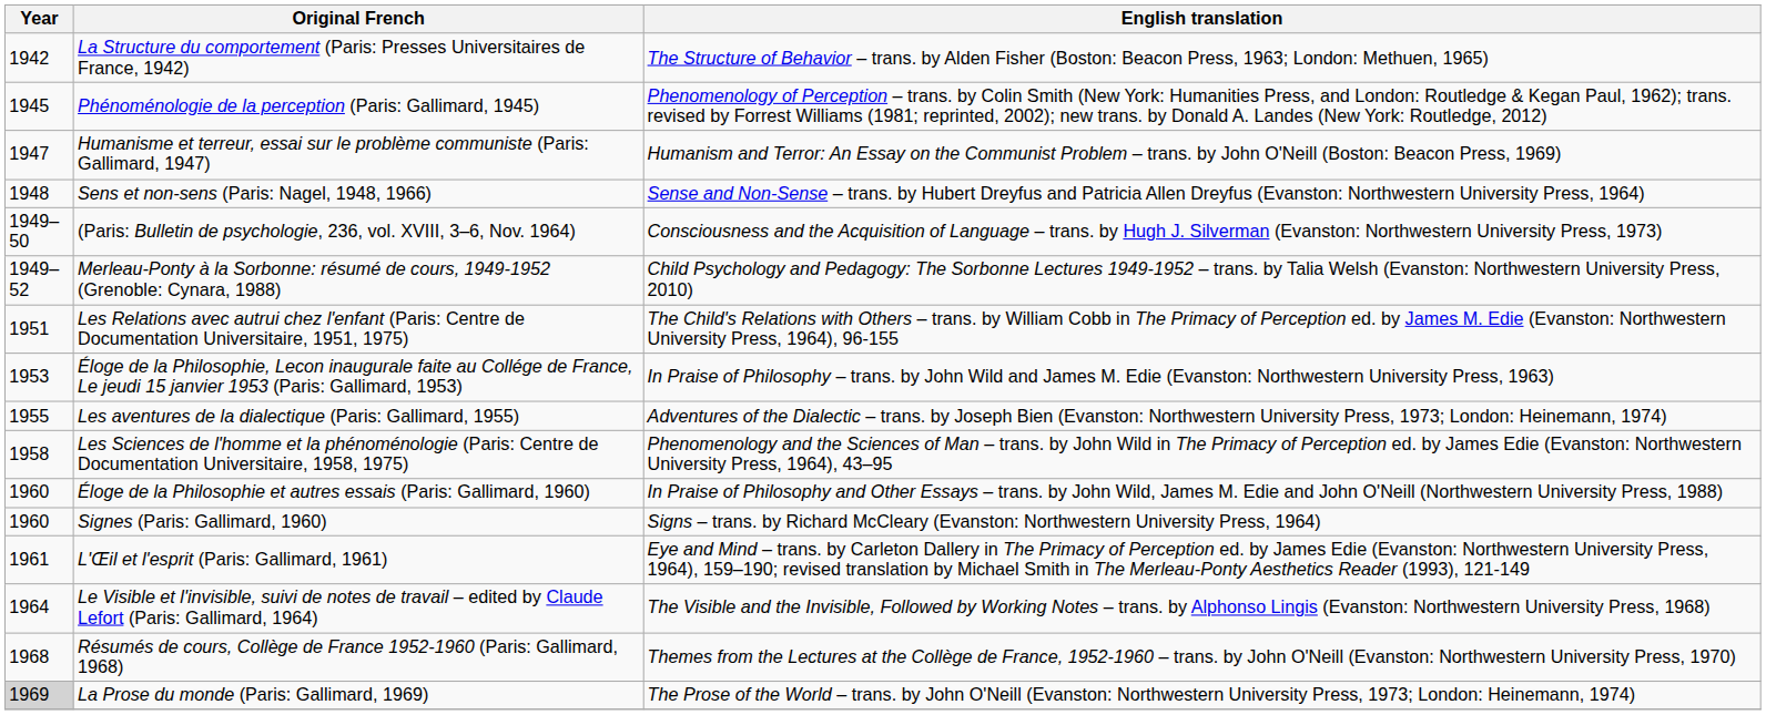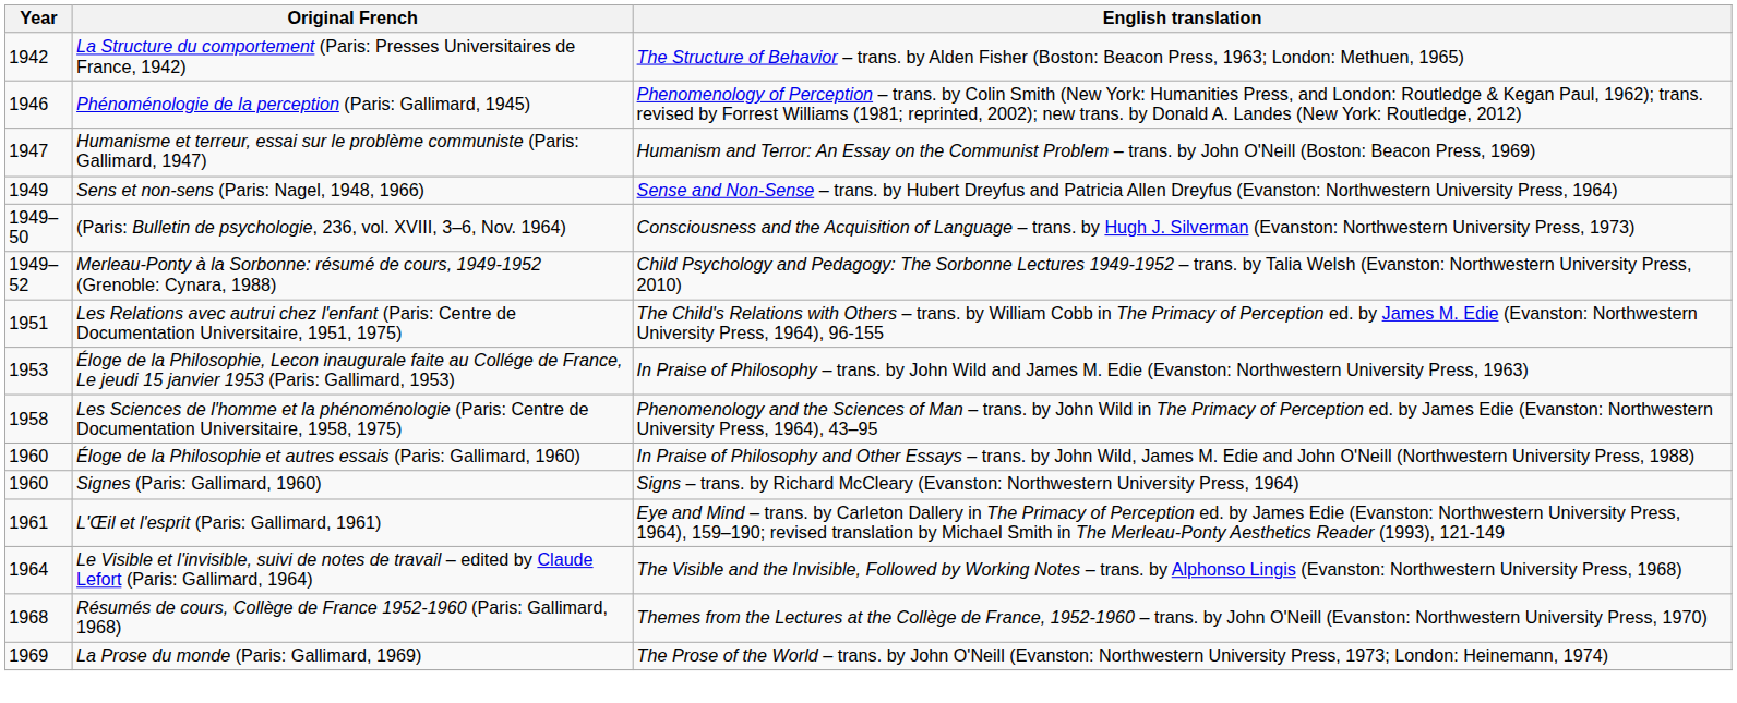 <table class="wikitable">
 <tr>
 <th>Year</th>
 <th>Original French</th>
 <th>English translation</th>
 </tr>
 <tr>
 <td>1942</td>
 <td><em><a href='#'>La Structure du comportement</a></em> (Paris: Presses Universitaires de France, 1942)</td>
 <td><em><a href='#'>The Structure of Behavior</a></em> – trans. by Alden Fisher (Boston: Beacon Press, 1963; London: Methuen, 1965)</td>
 </tr>
 <tr>
-<td>1945</td>
+<td>1946</td>
 <td><em><a href='#'>Phénoménologie de la perception</a></em> (Paris: Gallimard, 1945)</td>
 <td><em><a href='#'>Phenomenology of Perception</a></em> – trans. by Colin Smith (New York: Humanities Press, and London: Routledge & Kegan Paul, 1962); trans. revised by Forrest Williams (1981; reprinted, 2002); new trans. by Donald A. Landes (New York: Routledge, 2012)</td>
 </tr>
 <tr>
 <td>1947</td>
 <td><em>Humanisme et terreur, essai sur le problème communiste</em> (Paris: Gallimard, 1947)</td>
 <td><em>Humanism and Terror: An Essay on the Communist Problem</em> – trans. by John O'Neill (Boston: Beacon Press, 1969)</td>
 </tr>
 <tr>
-<td>1948</td>
+<td>1949</td>
 <td><em>Sens et non-sens</em> (Paris: Nagel, 1948, 1966)</td>
 <td><em><a href='#'>Sense and Non-Sense</a></em> – trans. by Hubert Dreyfus and Patricia Allen Dreyfus (Evanston: Northwestern University Press, 1964)</td>
 </tr>
 <tr>
 <td>1949–50</td>
 <td><em></em> (Paris: <em>Bulletin de psychologie</em>, 236, vol. XVIII, 3–6, Nov. 1964)</td>
 <td><em>Consciousness and the Acquisition of Language</em> – trans. by <a href='#'>Hugh J. Silverman</a> (Evanston: Northwestern University Press, 1973)</td>
 </tr>
 <tr>
 <td>1949–52</td>
 <td><em>Merleau-Ponty à la Sorbonne: résumé de cours, 1949-1952</em> (Grenoble: Cynara, 1988)</td>
 <td><em>Child Psychology and Pedagogy: The Sorbonne Lectures 1949-1952</em> – trans. by Talia Welsh (Evanston: Northwestern University Press, 2010)</td>
 </tr>
 <tr>
 <td>1951</td>
 <td><em>Les Relations avec autrui chez l'enfant</em> (Paris: Centre de Documentation Universitaire, 1951, 1975)</td>
 <td><em>The Child's Relations with Others</em> – trans. by William Cobb in <em>The Primacy of Perception</em> ed. by <a href='#'>James M. Edie</a> (Evanston: Northwestern University Press, 1964), 96-155</td>
 </tr>
 <tr>
 <td>1953</td>
 <td><em>Éloge de la Philosophie, Lecon inaugurale faite au Collége de France, Le jeudi 15 janvier 1953</em> (Paris: Gallimard, 1953)</td>
 <td><em>In Praise of Philosophy</em> – trans. by John Wild and James M. Edie (Evanston: Northwestern University Press, 1963)</td>
-</tr>
-<tr>
-<td>1955</td>
-<td><em>Les aventures de la dialectique</em> (Paris: Gallimard, 1955)</td>
-<td><em>Adventures of the Dialectic</em> – trans. by Joseph Bien (Evanston: Northwestern University Press, 1973; London: Heinemann, 1974)</td>
 </tr>
 <tr>
 <td>1958</td>
 <td><em>Les Sciences de l'homme et la phénoménologie</em> (Paris: Centre de Documentation Universitaire, 1958, 1975)</td>
 <td><em>Phenomenology and the Sciences of Man</em> – trans. by John Wild in <em>The Primacy of Perception</em> ed. by James Edie (Evanston: Northwestern University Press, 1964), 43–95</td>
 </tr>
 <tr>
 <td>1960</td>
 <td><em>Éloge de la Philosophie et autres essais</em> (Paris: Gallimard, 1960)</td>
 <td><em>In Praise of Philosophy and Other Essays</em> – trans. by John Wild, James M. Edie and John O'Neill (Northwestern University Press, 1988)</td>
 </tr>
 <tr>
 <td>1960</td>
 <td><em>Signes</em> (Paris: Gallimard, 1960)</td>
 <td><em>Signs</em> – trans. by Richard McCleary (Evanston: Northwestern University Press, 1964)</td>
 </tr>
 <tr>
 <td>1961</td>
 <td><em>L'Œil et l'esprit</em> (Paris: Gallimard, 1961)</td>
 <td><em>Eye and Mind</em> – trans. by Carleton Dallery in <em>The Primacy of Perception</em> ed. by James Edie (Evanston: Northwestern University Press, 1964), 159–190; revised translation by Michael Smith in <em>The Merleau-Ponty Aesthetics Reader</em> (1993), 121-149</td>
 </tr>
 <tr>
 <td>1964</td>
 <td><em>Le Visible et l'invisible, suivi de notes de travail</em> – edited by <a href='#'>Claude Lefort</a> (Paris: Gallimard, 1964)</td>
 <td><em>The Visible and the Invisible, Followed by Working Notes</em> – trans. by <a href='#'>Alphonso Lingis</a> (Evanston: Northwestern University Press, 1968)</td>
 </tr>
 <tr>
 <td>1968</td>
 <td><em>Résumés de cours, Collège de France 1952-1960</em> (Paris: Gallimard, 1968)</td>
 <td><em>Themes from the Lectures at the Collège de France, 1952-1960</em> – trans. by John O'Neill (Evanston: Northwestern University Press, 1970)</td>
 </tr>
 <tr>
-<td style="background: lightgrey;">1969</td>
+<td>1969</td>
 <td><em>La Prose du monde</em> (Paris: Gallimard, 1969)</td>
 <td><em>The Prose of the World</em> – trans. by John O'Neill (Evanston: Northwestern University Press, 1973; London: Heinemann, 1974)</td>
 </tr>
 <tr>
 </tr>
 </table>
